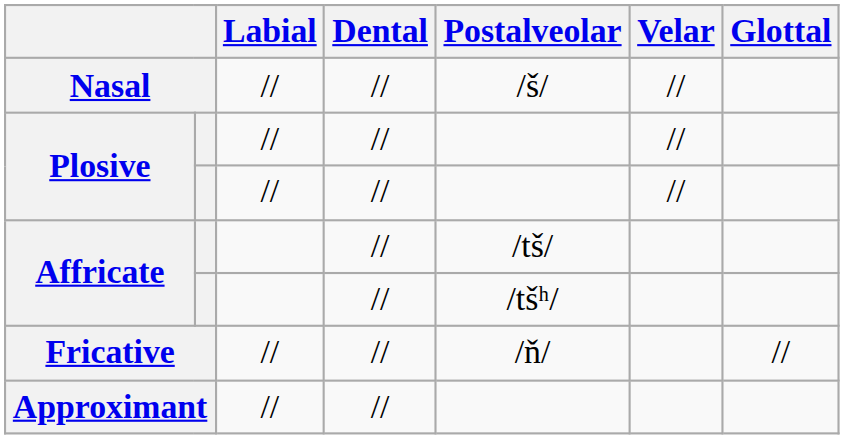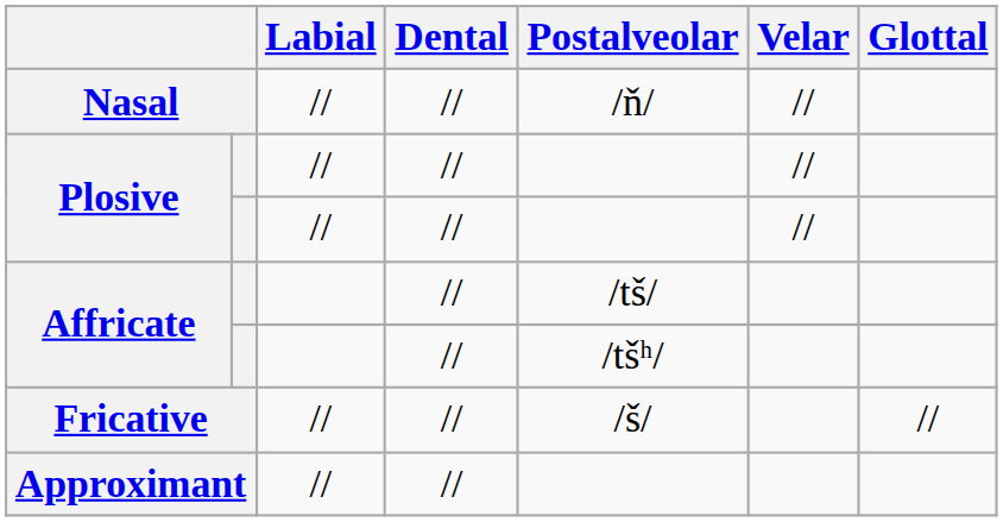 <table class=wikitable style=text-align:center>
 <tr>
 <th colspan=2></th>
 <th><a href='#'>Labial</a></th>
 <th><a href='#'>Dental</a></th>
 <th><a href='#'>Postalveolar</a></th>
 <th><a href='#'>Velar</a></th>
 <th><a href='#'>Glottal</a></th>
 </tr>
 <tr>
 <th colspan=2><a href='#'>Nasal</a></th>
 <td>//</td>
 <td>//</td>
-<td>/š/</td>
+<td>/ň/</td>
 <td>//</td>
 <td></td>
 </tr>
 <tr>
 <th rowspan=2><a href='#'>Plosive</a></th>
 <th></th>
 <td>//</td>
 <td>//</td>
 <td></td>
 <td>//</td>
 <td></td>
 </tr>
 <tr>
 <th></th>
 <td>//</td>
 <td>//</td>
 <td></td>
 <td>//</td>
 <td></td>
 </tr>
 <tr>
 <th rowspan=2><a href='#'>Affricate</a></th>
 <th></th>
 <td></td>
 <td>//</td>
 <td>/tš/</td>
 <td></td>
 <td></td>
 </tr>
 <tr>
 <th></th>
 <td></td>
 <td>//</td>
 <td>/tšʰ/</td>
 <td></td>
 <td></td>
 </tr>
 <tr>
 <th colspan=2><a href='#'>Fricative</a></th>
 <td>//</td>
 <td>//</td>
-<td>/ň/</td>
+<td>/š/</td>
 <td></td>
 <td>//</td>
 </tr>
 <tr>
 <th colspan=2><a href='#'>Approximant</a></th>
 <td>//</td>
 <td>//</td>
 <td></td>
 <td> </td>
 <td> </td>
 </tr>
 </table>
